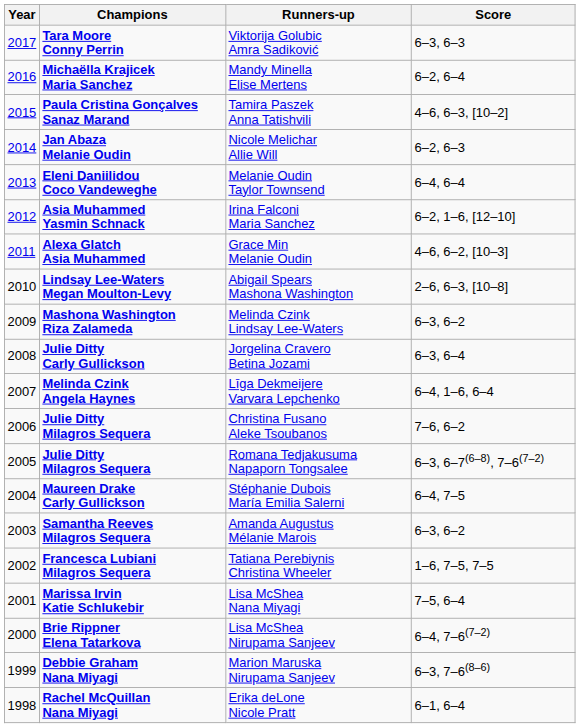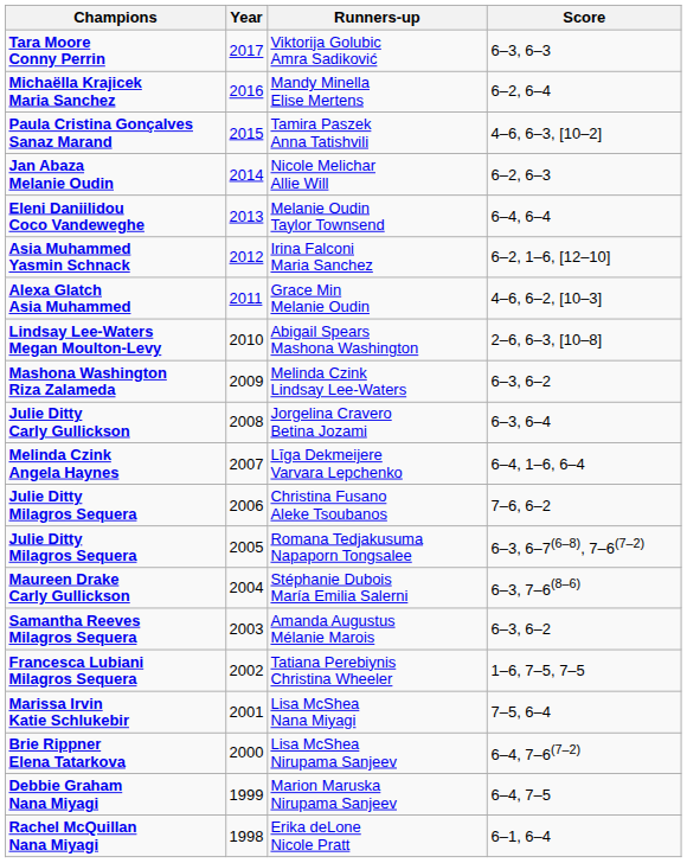 <table class="wikitable" style="font-size:90%">
 <tr>
+<th width="200">Champions</th>
 <th>Year</th>
-<th width="200">Champions</th>
 <th width="200">Runners-up</th>
 <th width="175">Score</th>
 </tr>
 <tr>
+<td> <strong><a href='#'>Tara Moore</a></strong> <br>  <strong><a href='#'>Conny Perrin</a></strong></td>
 <td><a href='#'>2017</a></td>
-<td> <strong><a href='#'>Tara Moore</a></strong> <br>  <strong><a href='#'>Conny Perrin</a></strong></td>
 <td> <a href='#'>Viktorija Golubic</a> <br>  <a href='#'>Amra Sadiković</a></td>
 <td>6–3, 6–3</td>
 </tr>
 <tr>
+<td> <strong><a href='#'>Michaëlla Krajicek</a></strong> <br>  <strong><a href='#'>Maria Sanchez</a></strong></td>
 <td><a href='#'>2016</a></td>
-<td> <strong><a href='#'>Michaëlla Krajicek</a></strong> <br>  <strong><a href='#'>Maria Sanchez</a></strong></td>
 <td> <a href='#'>Mandy Minella</a> <br>  <a href='#'>Elise Mertens</a></td>
 <td>6–2, 6–4</td>
 </tr>
 <tr>
+<td> <strong><a href='#'>Paula Cristina Gonçalves</a></strong> <br>  <strong><a href='#'>Sanaz Marand</a></strong></td>
 <td><a href='#'>2015</a></td>
-<td> <strong><a href='#'>Paula Cristina Gonçalves</a></strong> <br>  <strong><a href='#'>Sanaz Marand</a></strong></td>
 <td> <a href='#'>Tamira Paszek</a> <br>  <a href='#'>Anna Tatishvili</a></td>
 <td>4–6, 6–3, [10–2]</td>
 </tr>
 <tr>
+<td> <strong><a href='#'>Jan Abaza</a></strong> <br>  <strong><a href='#'>Melanie Oudin</a></strong></td>
 <td><a href='#'>2014</a></td>
-<td> <strong><a href='#'>Jan Abaza</a></strong> <br>  <strong><a href='#'>Melanie Oudin</a></strong></td>
 <td> <a href='#'>Nicole Melichar</a> <br>  <a href='#'>Allie Will</a></td>
 <td>6–2, 6–3</td>
 </tr>
 <tr>
+<td> <strong><a href='#'>Eleni Daniilidou</a></strong> <br>  <strong><a href='#'>Coco Vandeweghe</a></strong></td>
 <td><a href='#'>2013</a></td>
-<td> <strong><a href='#'>Eleni Daniilidou</a></strong> <br>  <strong><a href='#'>Coco Vandeweghe</a></strong></td>
 <td> <a href='#'>Melanie Oudin</a> <br>  <a href='#'>Taylor Townsend</a></td>
 <td>6–4, 6–4</td>
 </tr>
 <tr>
+<td> <strong><a href='#'>Asia Muhammed</a></strong> <br>  <strong><a href='#'>Yasmin Schnack</a></strong></td>
 <td><a href='#'>2012</a></td>
-<td> <strong><a href='#'>Asia Muhammed</a></strong> <br>  <strong><a href='#'>Yasmin Schnack</a></strong></td>
 <td> <a href='#'>Irina Falconi</a> <br>  <a href='#'>Maria Sanchez</a></td>
 <td>6–2, 1–6, [12–10]</td>
 </tr>
 <tr>
+<td> <strong><a href='#'>Alexa Glatch</a></strong> <br>  <strong><a href='#'>Asia Muhammed</a></strong></td>
 <td><a href='#'>2011</a></td>
-<td> <strong><a href='#'>Alexa Glatch</a></strong> <br>  <strong><a href='#'>Asia Muhammed</a></strong></td>
 <td> <a href='#'>Grace Min</a> <br>  <a href='#'>Melanie Oudin</a></td>
 <td>4–6, 6–2, [10–3]</td>
 </tr>
 <tr>
+<td> <strong><a href='#'>Lindsay Lee-Waters</a></strong> <br>  <strong><a href='#'>Megan Moulton-Levy</a></strong></td>
 <td>2010</td>
-<td> <strong><a href='#'>Lindsay Lee-Waters</a></strong> <br>  <strong><a href='#'>Megan Moulton-Levy</a></strong></td>
 <td> <a href='#'>Abigail Spears</a> <br>  <a href='#'>Mashona Washington</a></td>
 <td>2–6, 6–3, [10–8]</td>
 </tr>
 <tr>
+<td> <strong><a href='#'>Mashona Washington</a></strong> <br>  <strong><a href='#'>Riza Zalameda</a></strong></td>
 <td>2009</td>
-<td> <strong><a href='#'>Mashona Washington</a></strong> <br>  <strong><a href='#'>Riza Zalameda</a></strong></td>
 <td> <a href='#'>Melinda Czink</a> <br>  <a href='#'>Lindsay Lee-Waters</a></td>
 <td>6–3, 6–2</td>
 </tr>
 <tr>
+<td> <strong><a href='#'>Julie Ditty</a></strong> <br>  <strong><a href='#'>Carly Gullickson</a></strong></td>
 <td>2008</td>
-<td> <strong><a href='#'>Julie Ditty</a></strong> <br>  <strong><a href='#'>Carly Gullickson</a></strong></td>
 <td> <a href='#'>Jorgelina Cravero</a> <br>  <a href='#'>Betina Jozami</a></td>
 <td>6–3, 6–4</td>
 </tr>
 <tr>
+<td> <strong><a href='#'>Melinda Czink</a></strong> <br>  <strong><a href='#'>Angela Haynes</a></strong></td>
 <td>2007</td>
-<td> <strong><a href='#'>Melinda Czink</a></strong> <br>  <strong><a href='#'>Angela Haynes</a></strong></td>
 <td> <a href='#'>Līga Dekmeijere</a> <br>  <a href='#'>Varvara Lepchenko</a></td>
 <td>6–4, 1–6, 6–4</td>
 </tr>
 <tr>
+<td> <strong><a href='#'>Julie Ditty</a></strong> <br>  <strong><a href='#'>Milagros Sequera</a></strong></td>
 <td>2006</td>
-<td> <strong><a href='#'>Julie Ditty</a></strong> <br>  <strong><a href='#'>Milagros Sequera</a></strong></td>
 <td> <a href='#'>Christina Fusano</a> <br>  <a href='#'>Aleke Tsoubanos</a></td>
 <td>7–6, 6–2</td>
 </tr>
 <tr>
+<td> <strong><a href='#'>Julie Ditty</a></strong> <br>  <strong><a href='#'>Milagros Sequera</a></strong></td>
 <td>2005</td>
-<td> <strong><a href='#'>Julie Ditty</a></strong> <br>  <strong><a href='#'>Milagros Sequera</a></strong></td>
 <td> <a href='#'>Romana Tedjakusuma</a> <br>  <a href='#'>Napaporn Tongsalee</a></td>
 <td>6–3, 6–7<sup>(6–8)</sup>, 7–6<sup>(7–2)</sup></td>
 </tr>
 <tr>
+<td> <strong><a href='#'>Maureen Drake</a></strong> <br>  <strong><a href='#'>Carly Gullickson</a></strong></td>
 <td>2004</td>
-<td> <strong><a href='#'>Maureen Drake</a></strong> <br>  <strong><a href='#'>Carly Gullickson</a></strong></td>
 <td> <a href='#'>Stéphanie Dubois</a> <br>  <a href='#'>María Emilia Salerni</a></td>
-<td>6–4, 7–5</td>
+<td>6–3, 7–6<sup>(8–6)</sup></td>
 </tr>
 <tr>
+<td> <strong><a href='#'>Samantha Reeves</a></strong> <br>  <strong><a href='#'>Milagros Sequera</a></strong></td>
 <td>2003</td>
-<td> <strong><a href='#'>Samantha Reeves</a></strong> <br>  <strong><a href='#'>Milagros Sequera</a></strong></td>
 <td> <a href='#'>Amanda Augustus</a> <br>  <a href='#'>Mélanie Marois</a></td>
 <td>6–3, 6–2</td>
 </tr>
 <tr>
+<td> <strong><a href='#'>Francesca Lubiani</a></strong> <br>  <strong><a href='#'>Milagros Sequera</a></strong></td>
 <td>2002</td>
-<td> <strong><a href='#'>Francesca Lubiani</a></strong> <br>  <strong><a href='#'>Milagros Sequera</a></strong></td>
 <td> <a href='#'>Tatiana Perebiynis</a> <br>  <a href='#'>Christina Wheeler</a></td>
 <td>1–6, 7–5, 7–5</td>
 </tr>
 <tr>
+<td> <strong><a href='#'>Marissa Irvin</a></strong> <br>  <strong><a href='#'>Katie Schlukebir</a></strong></td>
 <td>2001</td>
-<td> <strong><a href='#'>Marissa Irvin</a></strong> <br>  <strong><a href='#'>Katie Schlukebir</a></strong></td>
 <td> <a href='#'>Lisa McShea</a> <br>  <a href='#'>Nana Miyagi</a></td>
 <td>7–5, 6–4</td>
 </tr>
 <tr>
+<td> <strong><a href='#'>Brie Rippner</a></strong> <br>  <strong><a href='#'>Elena Tatarkova</a></strong></td>
 <td>2000</td>
-<td> <strong><a href='#'>Brie Rippner</a></strong> <br>  <strong><a href='#'>Elena Tatarkova</a></strong></td>
 <td> <a href='#'>Lisa McShea</a> <br>  <a href='#'>Nirupama Sanjeev</a></td>
 <td>6–4, 7–6<sup>(7–2)</sup></td>
 </tr>
 <tr>
+<td> <strong><a href='#'>Debbie Graham</a></strong> <br>  <strong><a href='#'>Nana Miyagi</a></strong></td>
 <td>1999</td>
-<td> <strong><a href='#'>Debbie Graham</a></strong> <br>  <strong><a href='#'>Nana Miyagi</a></strong></td>
 <td> <a href='#'>Marion Maruska</a> <br>  <a href='#'>Nirupama Sanjeev</a></td>
-<td>6–3, 7–6<sup>(8–6)</sup></td>
+<td>6–4, 7–5</td>
 </tr>
 <tr>
+<td> <strong><a href='#'>Rachel McQuillan</a></strong> <br>  <strong><a href='#'>Nana Miyagi</a></strong></td>
 <td>1998</td>
-<td> <strong><a href='#'>Rachel McQuillan</a></strong> <br>  <strong><a href='#'>Nana Miyagi</a></strong></td>
 <td> <a href='#'>Erika deLone</a> <br>  <a href='#'>Nicole Pratt</a></td>
 <td>6–1, 6–4</td>
 </tr>
 </table>
